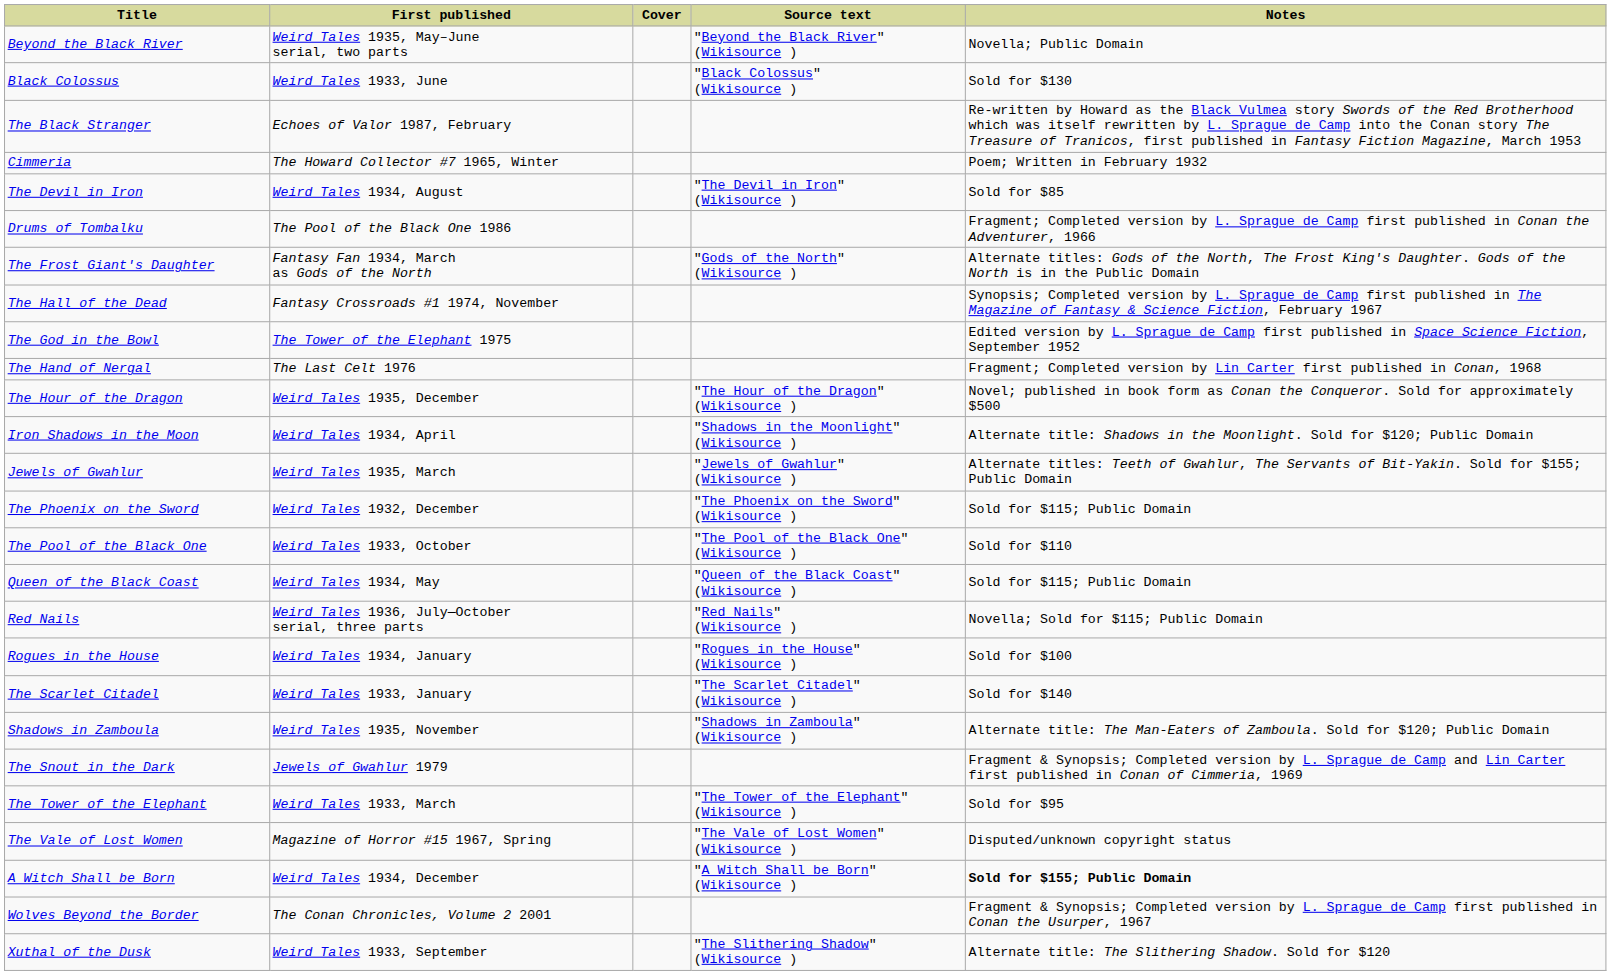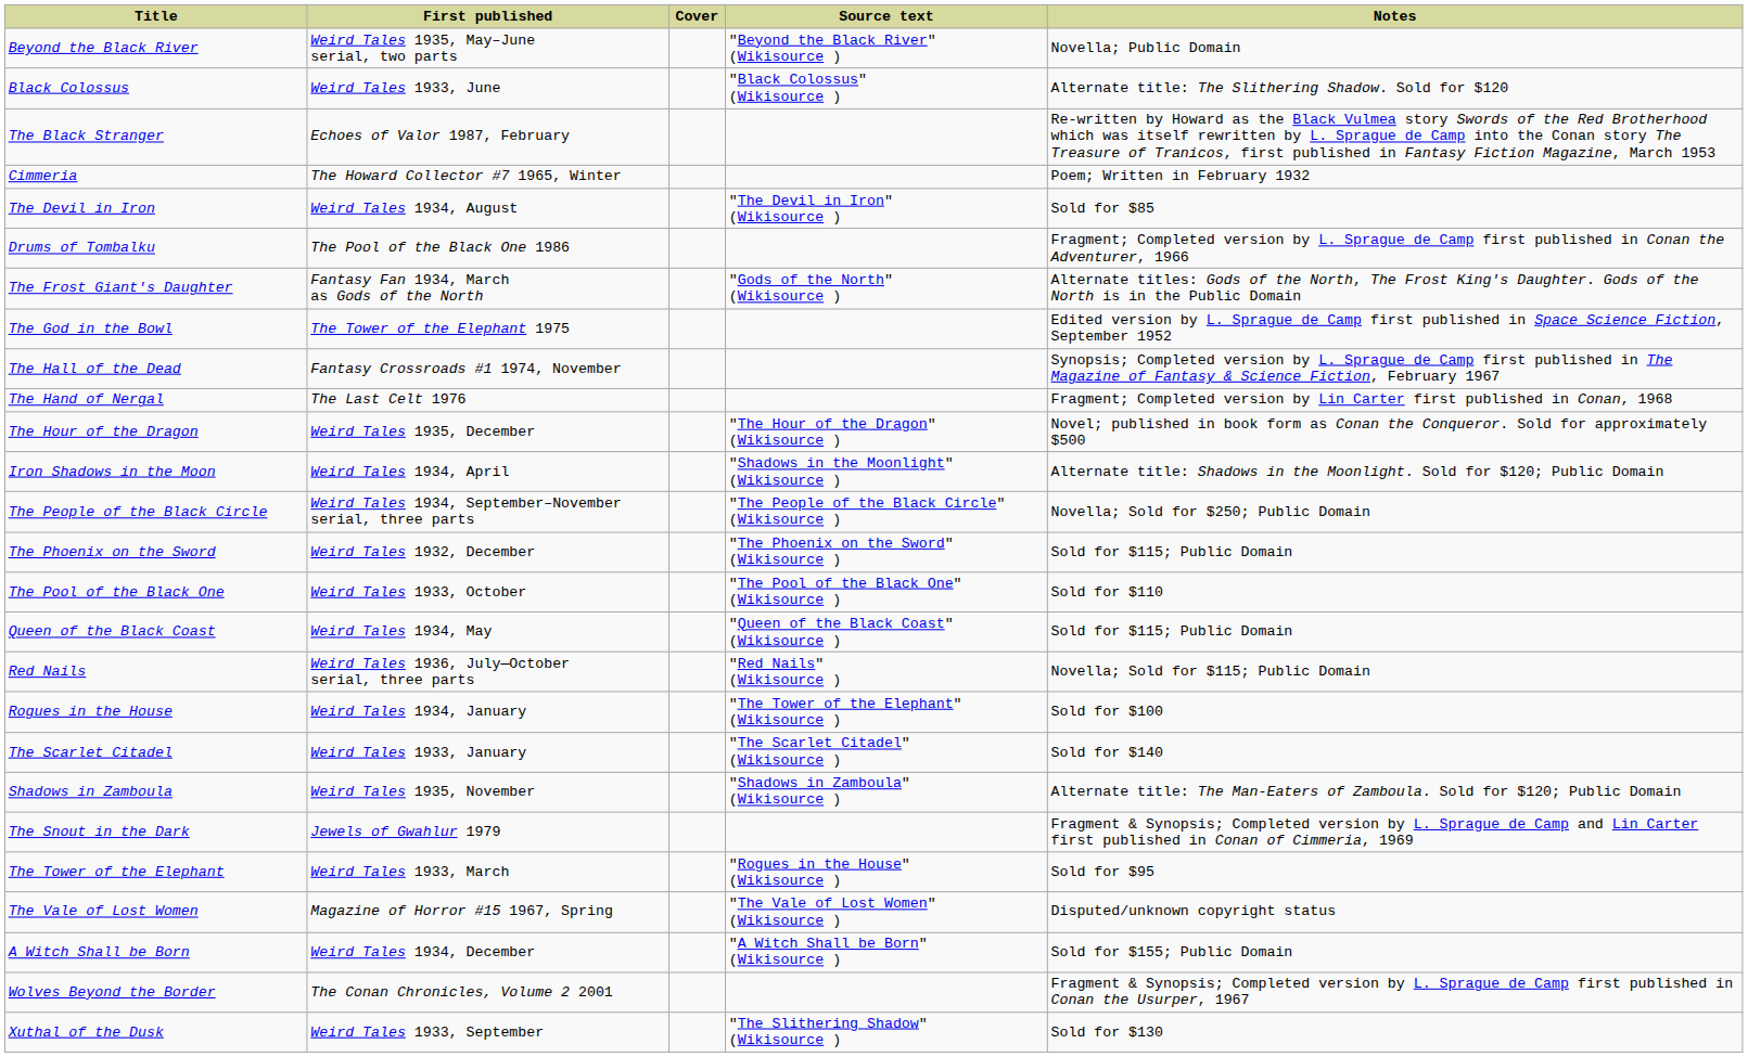 <table class="wikitable sortable">
 <tr>
 <th style="background:#D7DA9E;">Title</th>
 <th style="background:#D7DA9E;">First published</th>
 <th style="background:#D7DA9E;">Cover </th>
 <th style="background:#D7DA9E;">Source text</th>
 <th width=40% style="background:#D7DA9E;">Notes</th>
 </tr>
 <tr>
 <td><em><a href='#'>Beyond the Black River</a></em></td>
 <td><em><a href='#'>Weird Tales</a></em> 1935, May–June<br>serial, two parts</td>
 <td></td>
 <td>"<a href='#'>Beyond the Black River</a>" <br>(<a href='#'>Wikisource</a> )</td>
 <td>Novella; Public Domain</td>
 </tr>
 <tr>
 <td><em><a href='#'>Black Colossus</a></em></td>
 <td><em><a href='#'>Weird Tales</a></em> 1933, June</td>
 <td></td>
 <td>"<a href='#'>Black Colossus</a>" <br>(<a href='#'>Wikisource</a> )</td>
-<td>Sold for $130</td>
+<td>Alternate title: <em>The Slithering Shadow</em>. Sold for $120</td>
 </tr>
 <tr>
 <td><em><a href='#'>The Black Stranger</a></em></td>
 <td><em>Echoes of Valor</em> 1987, February</td>
 <td></td>
 <td></td>
 <td>Re-written by Howard as the <a href='#'>Black Vulmea</a> story <em>Swords of the Red Brotherhood</em> which was itself rewritten by <a href='#'>L. Sprague de Camp</a> into the Conan story <em>The Treasure of Tranicos</em>, first published in <em>Fantasy Fiction Magazine</em>, March 1953</td>
 </tr>
 <tr>
 <td><em><a href='#'>Cimmeria</a></em></td>
 <td><em>The Howard Collector #7</em> 1965, Winter</td>
 <td></td>
 <td></td>
 <td>Poem; Written in February 1932</td>
 </tr>
 <tr>
 <td><em><a href='#'>The Devil in Iron</a></em></td>
 <td><em><a href='#'>Weird Tales</a></em> 1934, August</td>
 <td></td>
 <td>"<a href='#'>The Devil in Iron</a>" <br>(<a href='#'>Wikisource</a> )</td>
 <td>Sold for $85</td>
 </tr>
 <tr>
 <td><em><a href='#'>Drums of Tombalku</a></em></td>
 <td><em>The Pool of the Black One</em> 1986</td>
 <td></td>
 <td></td>
 <td>Fragment; Completed version by <a href='#'>L. Sprague de Camp</a> first published in <em>Conan the Adventurer</em>, 1966</td>
 </tr>
 <tr>
 <td><em><a href='#'>The Frost Giant's Daughter</a></em></td>
 <td><em>Fantasy Fan</em> 1934, March <br>as <em>Gods of the North</em></td>
 <td></td>
 <td>"<a href='#'>Gods of the North</a>" <br>(<a href='#'>Wikisource</a> )</td>
 <td>Alternate titles: <em>Gods of the North</em>, <em>The Frost King's Daughter</em>. <em>Gods of the North</em> is in the Public Domain</td>
 </tr>
 <tr>
+<td><em><a href='#'>The God in the Bowl</a></em></td>
+<td><em><a href='#'>The Tower of the Elephant</a></em> 1975</td>
+<td></td>
+<td></td>
+<td>Edited version by <a href='#'>L. Sprague de Camp</a> first published in <em><a href='#'>Space Science Fiction</a></em>, September 1952</td>
+</tr>
+<tr>
 <td><em><a href='#'>The Hall of the Dead</a></em></td>
 <td><em>Fantasy Crossroads #1</em> 1974, November</td>
 <td></td>
 <td></td>
 <td>Synopsis; Completed version by <a href='#'>L. Sprague de Camp</a> first published in <em><a href='#'>The Magazine of Fantasy & Science Fiction</a></em>, February 1967</td>
-</tr>
-<tr>
-<td><em><a href='#'>The God in the Bowl</a></em></td>
-<td><em><a href='#'>The Tower of the Elephant</a></em> 1975</td>
-<td></td>
-<td></td>
-<td>Edited version by <a href='#'>L. Sprague de Camp</a> first published in <em><a href='#'>Space Science Fiction</a></em>, September 1952</td>
 </tr>
 <tr>
 <td><em><a href='#'>The Hand of Nergal</a></em></td>
 <td><em>The Last Celt</em> 1976</td>
 <td></td>
 <td></td>
 <td>Fragment; Completed version by <a href='#'>Lin Carter</a> first published in <em>Conan</em>, 1968</td>
 </tr>
 <tr>
 <td><em><a href='#'>The Hour of the Dragon</a></em></td>
 <td><em><a href='#'>Weird Tales</a></em> 1935, December</td>
 <td></td>
 <td>"<a href='#'>The Hour of the Dragon</a>" <br>(<a href='#'>Wikisource</a> )</td>
 <td>Novel; published in book form as <em>Conan the Conqueror</em>. Sold for approximately $500</td>
 </tr>
 <tr>
 <td><em><a href='#'>Iron Shadows in the Moon</a></em></td>
 <td><em><a href='#'>Weird Tales</a></em> 1934, April</td>
 <td></td>
 <td>"<a href='#'>Shadows in the Moonlight</a>" <br>(<a href='#'>Wikisource</a> )</td>
 <td>Alternate title: <em>Shadows in the Moonlight</em>. Sold for $120; Public Domain</td>
 </tr>
 <tr>
-<td><em><a href='#'>Jewels of Gwahlur</a></em></td>
-<td><em><a href='#'>Weird Tales</a></em> 1935, March</td>
+<td><em><a href='#'>The People of the Black Circle</a></em></td>
+<td><em><a href='#'>Weird Tales</a></em> 1934, September–November<br>serial, three parts</td>
 <td></td>
-<td>"<a href='#'>Jewels of Gwahlur</a>" <br>(<a href='#'>Wikisource</a> )</td>
-<td>Alternate titles: <em>Teeth of Gwahlur</em>, <em>The Servants of Bit-Yakin</em>. Sold for $155; Public Domain</td>
+<td>"<a href='#'>The People of the Black Circle</a>" <br>(<a href='#'>Wikisource</a> )</td>
+<td>Novella; Sold for $250; Public Domain</td>
 </tr>
 <tr>
 <td><em><a href='#'>The Phoenix on the Sword</a></em></td>
 <td><em><a href='#'>Weird Tales</a></em> 1932, December</td>
 <td></td>
 <td>"<a href='#'>The Phoenix on the Sword</a>" <br>(<a href='#'>Wikisource</a> )</td>
 <td>Sold for $115; Public Domain</td>
 </tr>
 <tr>
 <td><em><a href='#'>The Pool of the Black One</a></em></td>
 <td><em><a href='#'>Weird Tales</a></em> 1933, October</td>
 <td></td>
 <td>"<a href='#'>The Pool of the Black One</a>" <br>(<a href='#'>Wikisource</a> )</td>
 <td>Sold for $110</td>
 </tr>
 <tr>
 <td><em><a href='#'>Queen of the Black Coast</a></em></td>
 <td><em><a href='#'>Weird Tales</a></em> 1934, May</td>
 <td></td>
 <td>"<a href='#'>Queen of the Black Coast</a>" <br>(<a href='#'>Wikisource</a> )</td>
 <td>Sold for $115; Public Domain</td>
 </tr>
 <tr>
 <td><em><a href='#'>Red Nails</a></em></td>
 <td><em><a href='#'>Weird Tales</a></em> 1936, July—October<br>serial, three parts</td>
 <td></td>
 <td>"<a href='#'>Red Nails</a>" <br>(<a href='#'>Wikisource</a> )</td>
 <td>Novella; Sold for $115; Public Domain</td>
 </tr>
 <tr>
 <td><em><a href='#'>Rogues in the House</a></em></td>
 <td><em><a href='#'>Weird Tales</a></em> 1934, January</td>
 <td></td>
-<td>"<a href='#'>Rogues in the House</a>" <br>(<a href='#'>Wikisource</a> )</td>
+<td>"<a href='#'>The Tower of the Elephant</a>" <br>(<a href='#'>Wikisource</a> )</td>
 <td>Sold for $100</td>
 </tr>
 <tr>
 <td><em><a href='#'>The Scarlet Citadel</a></em></td>
 <td><em><a href='#'>Weird Tales</a></em> 1933, January</td>
 <td></td>
 <td>"<a href='#'>The Scarlet Citadel</a>" <br>(<a href='#'>Wikisource</a> )</td>
 <td>Sold for $140</td>
 </tr>
 <tr>
 <td><em><a href='#'>Shadows in Zamboula</a></em></td>
 <td><em><a href='#'>Weird Tales</a></em> 1935, November</td>
 <td></td>
 <td>"<a href='#'>Shadows in Zamboula</a>" <br>(<a href='#'>Wikisource</a> )</td>
 <td>Alternate title: <em>The Man-Eaters of Zamboula</em>. Sold for $120; Public Domain</td>
 </tr>
 <tr>
 <td><em><a href='#'>The Snout in the Dark</a></em></td>
 <td><em><a href='#'>Jewels of Gwahlur</a></em> 1979</td>
 <td></td>
 <td></td>
 <td>Fragment & Synopsis; Completed version by <a href='#'>L. Sprague de Camp</a> and <a href='#'>Lin Carter</a> first published in <em>Conan of Cimmeria</em>, 1969</td>
 </tr>
 <tr>
 <td><em><a href='#'>The Tower of the Elephant</a></em></td>
 <td><em><a href='#'>Weird Tales</a></em> 1933, March</td>
 <td></td>
-<td>"<a href='#'>The Tower of the Elephant</a>" <br>(<a href='#'>Wikisource</a> )</td>
+<td>"<a href='#'>Rogues in the House</a>" <br>(<a href='#'>Wikisource</a> )</td>
 <td>Sold for $95</td>
 </tr>
 <tr>
 <td><em><a href='#'>The Vale of Lost Women</a></em></td>
 <td><em>Magazine of Horror #15</em> 1967, Spring</td>
 <td></td>
 <td>"<a href='#'>The Vale of Lost Women</a>" <br>(<a href='#'>Wikisource</a> )</td>
 <td>Disputed/unknown copyright status</td>
 </tr>
 <tr>
 <td><em><a href='#'>A Witch Shall be Born</a></em></td>
 <td><em><a href='#'>Weird Tales</a></em> 1934, December</td>
 <td></td>
 <td>"<a href='#'>A Witch Shall be Born</a>" <br>(<a href='#'>Wikisource</a> )</td>
-<td><strong>Sold for $155; Public Domain</strong></td>
+<td>Sold for $155; Public Domain</td>
 </tr>
 <tr>
 <td><em><a href='#'>Wolves Beyond the Border</a></em></td>
 <td><em>The Conan Chronicles, Volume 2</em> 2001</td>
 <td></td>
 <td></td>
 <td>Fragment & Synopsis; Completed version by <a href='#'>L. Sprague de Camp</a> first published in <em>Conan the Usurper</em>, 1967</td>
 </tr>
 <tr>
 <td><em><a href='#'>Xuthal of the Dusk</a></em></td>
 <td><em><a href='#'>Weird Tales</a></em> 1933, September</td>
 <td></td>
 <td>"<a href='#'>The Slithering Shadow</a>" <br>(<a href='#'>Wikisource</a> )</td>
-<td>Alternate title: <em>The Slithering Shadow</em>. Sold for $120</td>
+<td>Sold for $130</td>
 </tr>
 </table>
